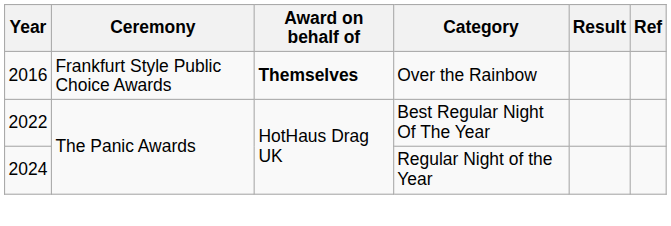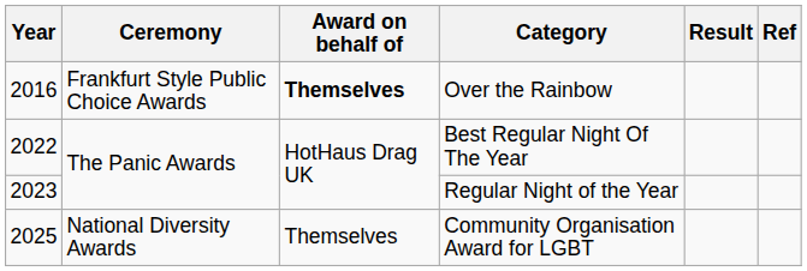 <table class="wikitable">
 <tr>
 <th>Year</th>
 <th>Ceremony</th>
 <th>Award on behalf of</th>
 <th>Category</th>
 <th>Result</th>
 <th>Ref</th>
 </tr>
 <tr>
 <td>2016</td>
 <td>Frankfurt Style Public Choice Awards</td>
 <td><strong>Themselves</strong></td>
 <td>Over the Rainbow</td>
 <td></td>
 <td></td>
 </tr>
 <tr>
 <td>2022</td>
 <td rowspan="2">The Panic Awards</td>
 <td rowspan="2">HotHaus Drag UK</td>
 <td>Best Regular Night Of The Year</td>
 <td></td>
 <td style="text-align:center;"></td>
 </tr>
 <tr>
-<td>2024</td>
+<td>2023</td>
 <td>Regular Night of the Year</td>
 <td></td>
 <td style="text-align:center;"></td>
 </tr>
+<tr>
+<td>2025</td>
+<td>National Diversity Awards</td>
+<td>Themselves</td>
+<td>Community Organisation Award for LGBT</td>
+<td></td>
+<td style="text-align:center;"></td>
+</tr>
 </table>
